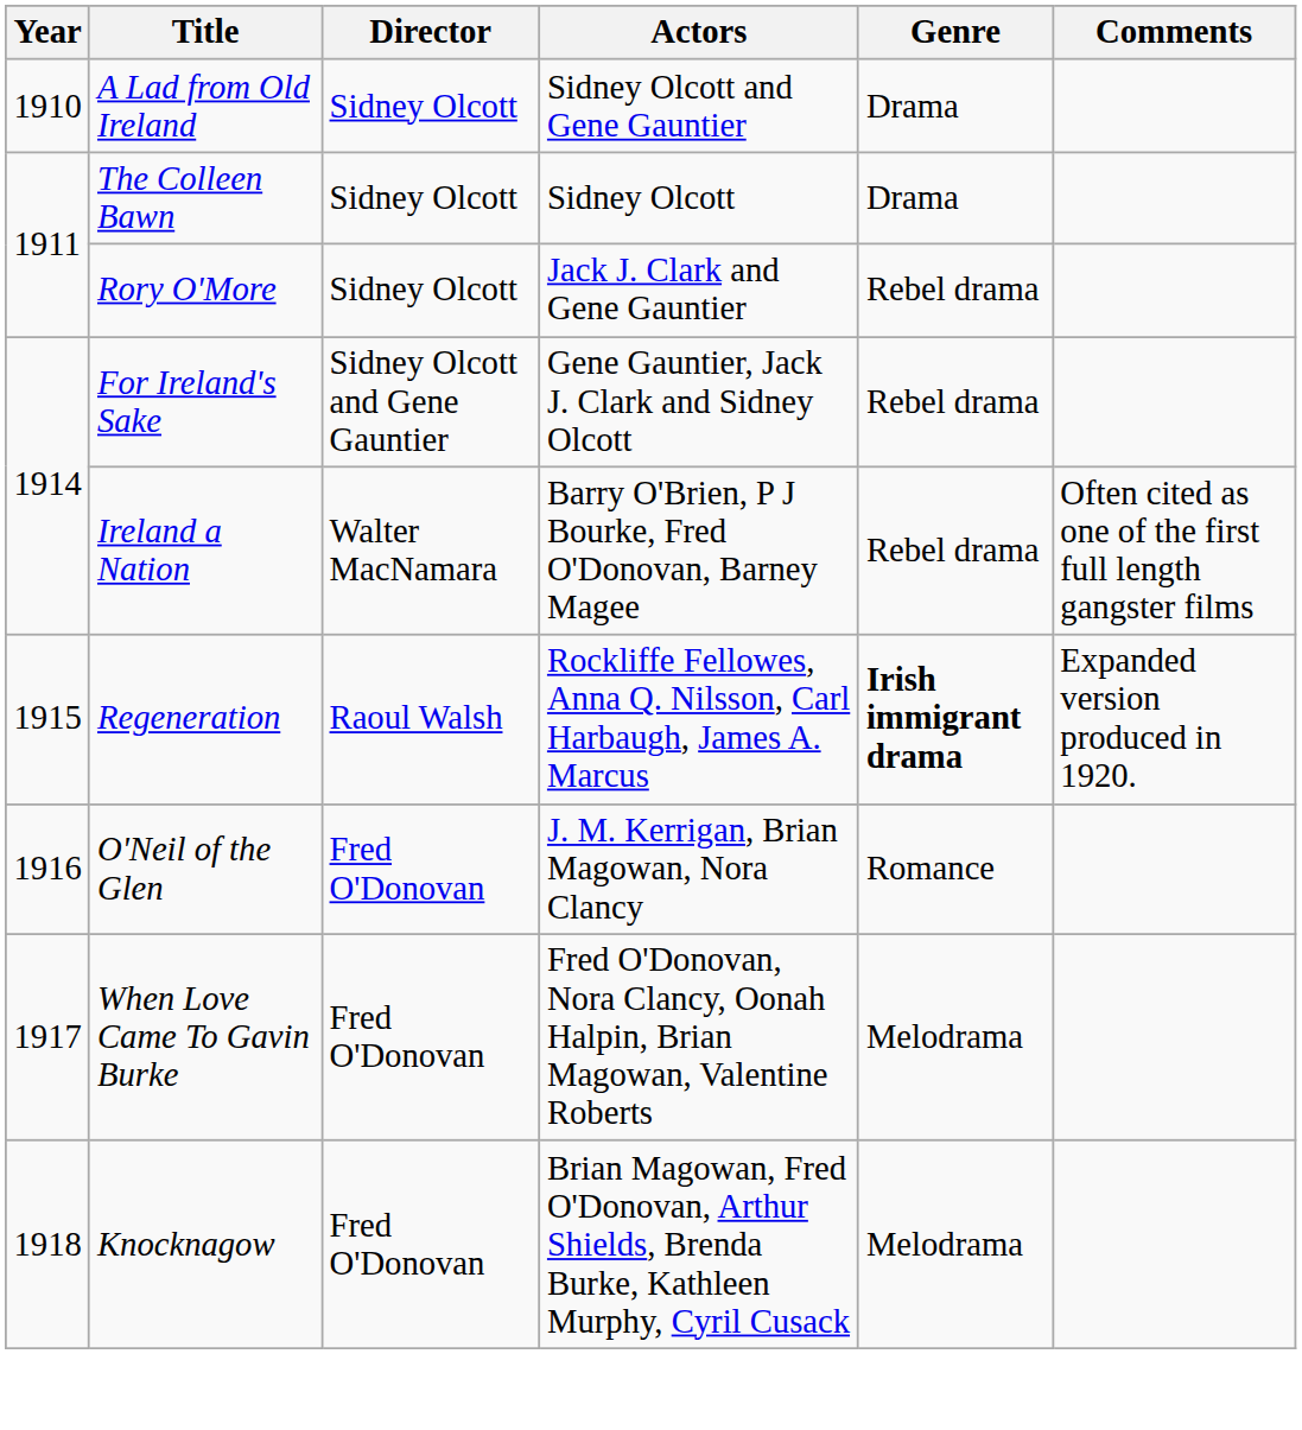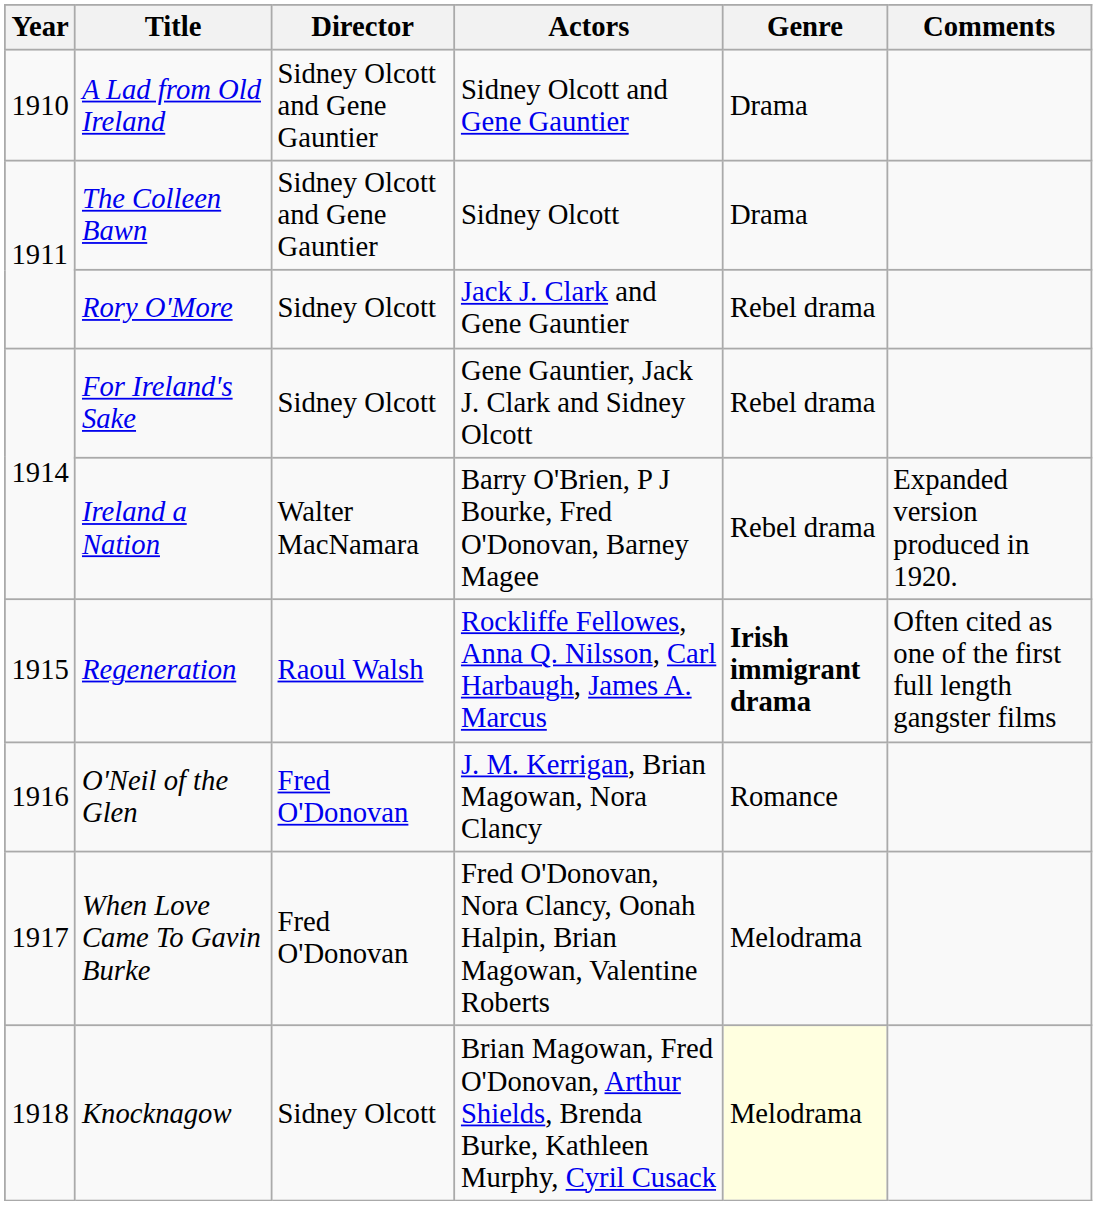 <table class="wikitable">
 <tr>
 <th>Year</th>
 <th>Title</th>
 <th>Director</th>
 <th>Actors</th>
 <th>Genre</th>
 <th>Comments</th>
 </tr>
 <tr>
 <td>1910</td>
 <td><em><a href='#'>A Lad from Old Ireland</a></em></td>
-<td><a href='#'>Sidney Olcott</a></td>
+<td>Sidney Olcott and Gene Gauntier</td>
 <td>Sidney Olcott and <a href='#'>Gene Gauntier</a></td>
 <td>Drama</td>
 <td></td>
 </tr>
 <tr>
 <td rowspan="2">1911</td>
 <td><em><a href='#'>The Colleen Bawn</a></em></td>
-<td>Sidney Olcott</td>
+<td>Sidney Olcott and Gene Gauntier</td>
 <td>Sidney Olcott</td>
 <td>Drama</td>
 <td></td>
 </tr>
 <tr>
 <td><em><a href='#'>Rory O'More</a></em></td>
 <td>Sidney Olcott</td>
 <td><a href='#'>Jack J. Clark</a> and Gene Gauntier</td>
 <td>Rebel drama</td>
 <td></td>
 </tr>
 <tr>
 <td rowspan = "2">1914</td>
 <td><em><a href='#'>For Ireland's Sake</a></em></td>
-<td>Sidney Olcott and Gene Gauntier</td>
+<td>Sidney Olcott</td>
 <td>Gene Gauntier, Jack J. Clark and Sidney Olcott</td>
 <td>Rebel drama</td>
 <td></td>
 </tr>
 <tr>
 <td><em><a href='#'>Ireland a Nation</a></em></td>
 <td>Walter MacNamara</td>
 <td>Barry O'Brien, P J Bourke, Fred O'Donovan, Barney Magee</td>
 <td>Rebel drama</td>
-<td>Often cited as one of the first full length gangster films</td>
+<td>Expanded version produced in 1920.</td>
 </tr>
 <tr>
 <td>1915</td>
 <td><em><a href='#'>Regeneration</a></em></td>
 <td><a href='#'>Raoul Walsh</a></td>
 <td><a href='#'>Rockliffe Fellowes</a>, <a href='#'>Anna Q. Nilsson</a>, <a href='#'>Carl Harbaugh</a>, <a href='#'>James A. Marcus</a></td>
 <td><strong>Irish immigrant drama</strong></td>
-<td>Expanded version produced in 1920.</td>
+<td>Often cited as one of the first full length gangster films</td>
 </tr>
 <tr>
 <td>1916</td>
 <td><em>O'Neil of the Glen</em></td>
 <td><a href='#'>Fred O'Donovan</a></td>
 <td><a href='#'>J. M. Kerrigan</a>, Brian Magowan, Nora Clancy</td>
 <td>Romance</td>
 <td></td>
 </tr>
 <tr>
 <td>1917</td>
 <td><em>When Love Came To Gavin Burke</em></td>
 <td>Fred O'Donovan</td>
 <td>Fred O'Donovan, Nora Clancy, Oonah Halpin, Brian Magowan, Valentine Roberts</td>
 <td>Melodrama</td>
 <td></td>
 </tr>
 <tr>
 <td>1918</td>
 <td><em>Knocknagow</em></td>
-<td>Fred O'Donovan</td>
+<td>Sidney Olcott</td>
 <td>Brian Magowan, Fred O'Donovan, <a href='#'>Arthur Shields</a>, Brenda Burke, Kathleen Murphy, <a href='#'>Cyril Cusack</a></td>
-<td>Melodrama</td>
+<td style="background: lightyellow;">Melodrama</td>
 <td></td>
 </tr>
 </table>
